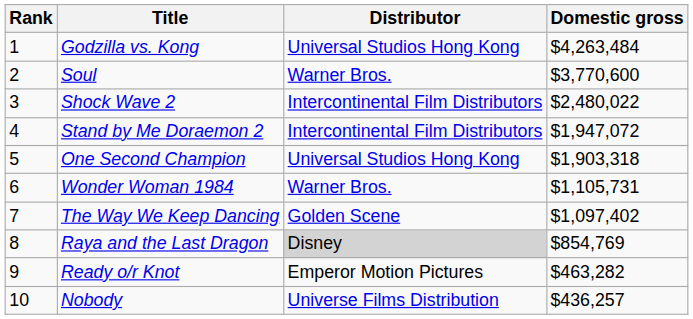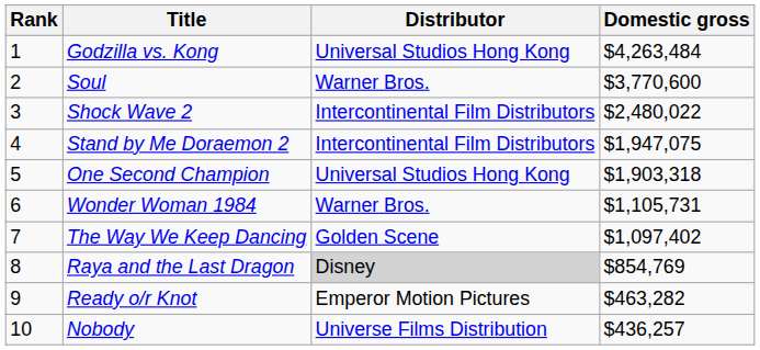 <table class="wikitable sortable" style="margin:auto; margin:auto;">
 <tr>
 <th>Rank</th>
 <th>Title</th>
 <th>Distributor</th>
 <th>Domestic gross</th>
 </tr>
 <tr>
 <td>1</td>
 <td><em><a href='#'>Godzilla vs. Kong</a></em></td>
 <td><a href='#'>Universal Studios Hong Kong</a></td>
 <td>$4,263,484</td>
 </tr>
 <tr>
 <td>2</td>
 <td><em><a href='#'>Soul</a></em></td>
 <td><a href='#'>Warner Bros.</a></td>
 <td>$3,770,600</td>
 </tr>
 <tr>
 <td>3</td>
 <td><em><a href='#'>Shock Wave 2</a></em></td>
 <td><a href='#'>Intercontinental Film Distributors</a></td>
 <td>$2,480,022</td>
 </tr>
 <tr>
 <td>4</td>
 <td><em><a href='#'>Stand by Me Doraemon 2</a></em></td>
 <td><a href='#'>Intercontinental Film Distributors</a></td>
-<td>$1,947,072</td>
+<td>$1,947,075</td>
 </tr>
 <tr>
 <td>5</td>
 <td><em><a href='#'>One Second Champion</a></em></td>
 <td><a href='#'>Universal Studios Hong Kong</a></td>
 <td>$1,903,318</td>
 </tr>
 <tr>
 <td>6</td>
 <td><em><a href='#'>Wonder Woman 1984</a></em></td>
 <td><a href='#'>Warner Bros.</a></td>
 <td>$1,105,731</td>
 </tr>
 <tr>
 <td>7</td>
 <td><em><a href='#'>The Way We Keep Dancing</a></em></td>
 <td><a href='#'>Golden Scene</a></td>
 <td>$1,097,402</td>
 </tr>
 <tr>
 <td>8</td>
 <td><em><a href='#'>Raya and the Last Dragon</a></em></td>
 <td style="background: lightgrey;">Disney</td>
 <td>$854,769</td>
 </tr>
 <tr>
 <td>9</td>
 <td><em><a href='#'>Ready o/r Knot</a></em></td>
 <td>Emperor Motion Pictures</td>
 <td>$463,282</td>
 </tr>
 <tr>
 <td>10</td>
 <td><em><a href='#'>Nobody</a></em></td>
 <td><a href='#'>Universe Films Distribution</a></td>
 <td>$436,257</td>
 </tr>
 </table>
